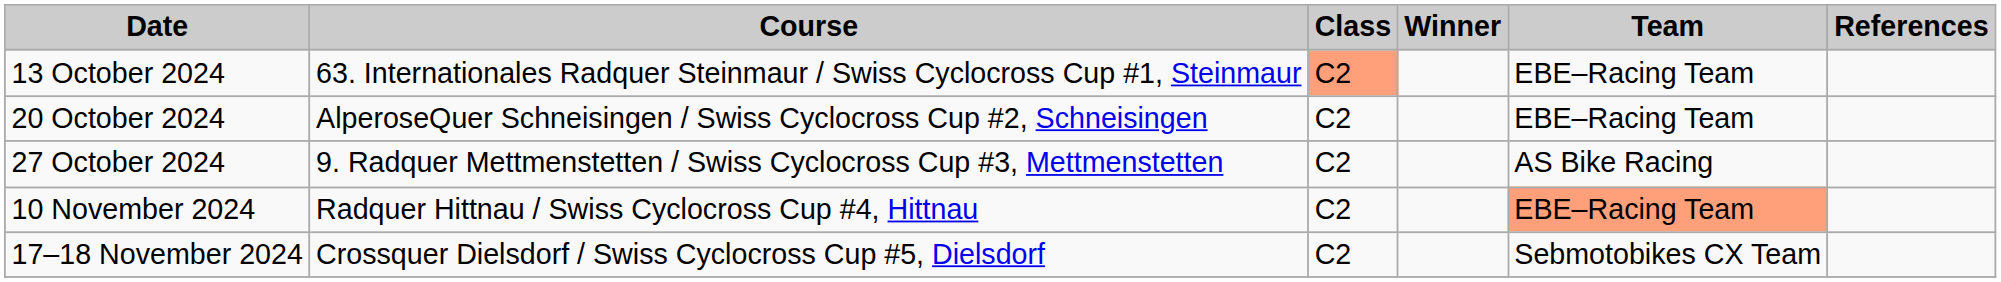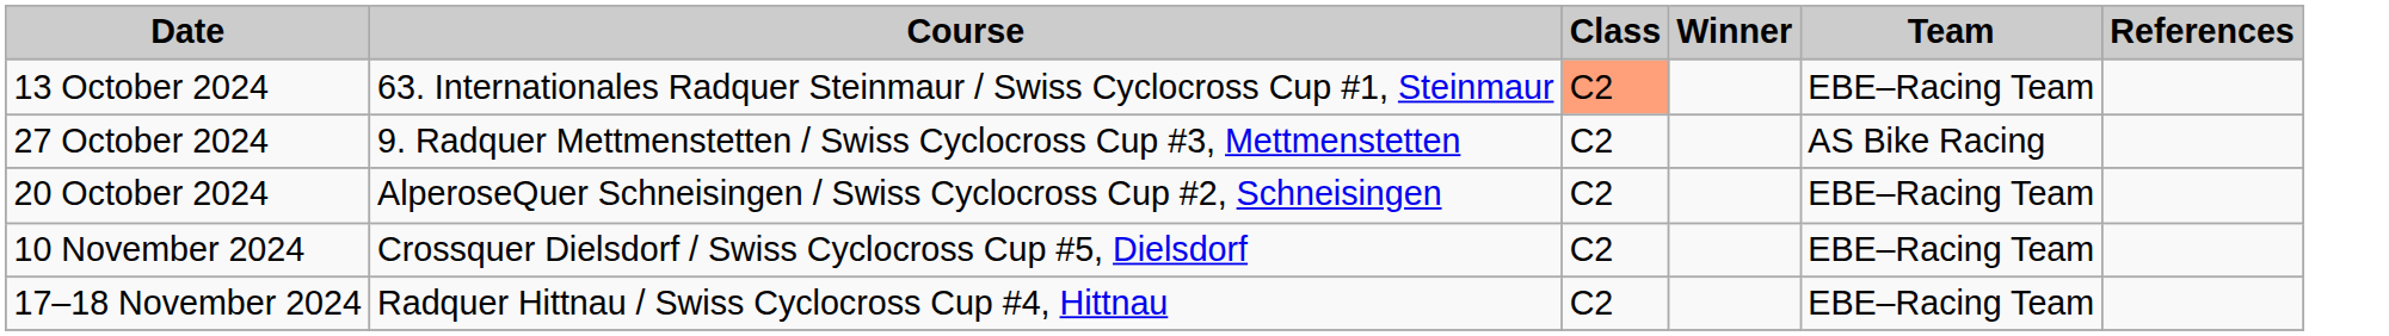 <table class="wikitable sortable alternance ">
 <tr>
 <th scope="col" style="background-color:#CCCCCC;">Date</th>
 <th scope="col" style="background-color:#CCCCCC;">Course</th>
 <th scope="col" style="background-color:#CCCCCC;">Class</th>
 <th scope="col" style="background-color:#CCCCCC;">Winner</th>
 <th scope="col" style="background-color:#CCCCCC;">Team</th>
 <th scope="col" style="background-color:#CCCCCC;">References</th>
 </tr>
 <tr>
 <td>13 October 2024</td>
 <td> 63. Internationales Radquer Steinmaur / Swiss Cyclocross Cup #1, <a href='#'>Steinmaur</a></td>
 <td style="background: lightsalmon;">C2</td>
 <td></td>
 <td>EBE–Racing Team</td>
 <td></td>
 </tr>
 <tr>
+<td>27 October 2024</td>
+<td> 9. Radquer Mettmenstetten / Swiss Cyclocross Cup #3, <a href='#'>Mettmenstetten</a></td>
+<td>C2</td>
+<td></td>
+<td>AS Bike Racing</td>
+<td></td>
+</tr>
+<tr>
 <td>20 October 2024</td>
 <td> AlperoseQuer Schneisingen / Swiss Cyclocross Cup #2, <a href='#'>Schneisingen</a></td>
 <td>C2</td>
 <td></td>
 <td>EBE–Racing Team</td>
 <td></td>
 </tr>
 <tr>
-<td>27 October 2024</td>
-<td> 9. Radquer Mettmenstetten / Swiss Cyclocross Cup #3, <a href='#'>Mettmenstetten</a></td>
+<td>10 November 2024</td>
+<td> Crossquer Dielsdorf / Swiss Cyclocross Cup #5, <a href='#'>Dielsdorf</a></td>
 <td>C2</td>
 <td></td>
-<td>AS Bike Racing</td>
-<td></td>
-</tr>
-<tr>
-<td>10 November 2024</td>
-<td> Radquer Hittnau / Swiss Cyclocross Cup #4, <a href='#'>Hittnau</a></td>
-<td>C2</td>
-<td></td>
-<td style="background: lightsalmon;">EBE–Racing Team</td>
+<td>EBE–Racing Team</td>
 <td></td>
 </tr>
 <tr>
 <td>17–18 November 2024</td>
-<td> Crossquer Dielsdorf / Swiss Cyclocross Cup #5, <a href='#'>Dielsdorf</a></td>
+<td> Radquer Hittnau / Swiss Cyclocross Cup #4, <a href='#'>Hittnau</a></td>
 <td>C2</td>
 <td></td>
-<td>Sebmotobikes CX Team</td>
+<td>EBE–Racing Team</td>
 <td></td>
 </tr>
 </table>
